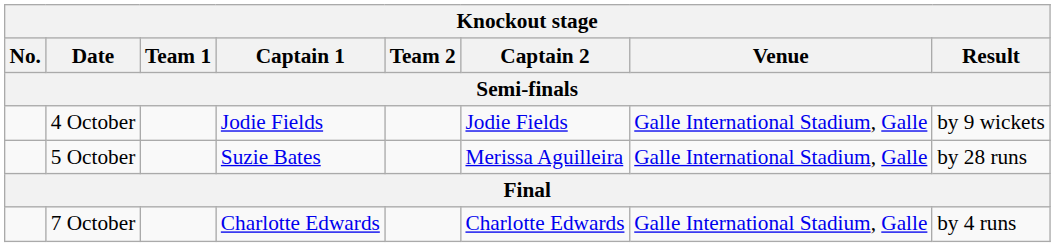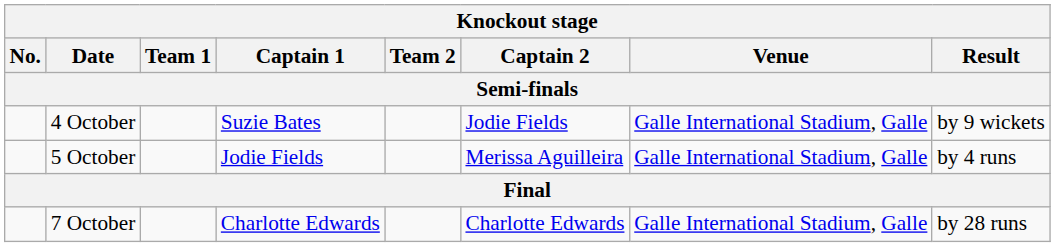 <table class="wikitable">
 <tr>
 <th colspan="8">Knockout stage</th>
 </tr>
 <tr>
 <th>No.</th>
 <th>Date</th>
 <th>Team 1</th>
 <th>Captain 1</th>
 <th>Team 2</th>
 <th>Captain 2</th>
 <th>Venue</th>
 <th>Result</th>
 </tr>
 <tr>
 <th colspan="8">Semi-finals</th>
 </tr>
 <tr>
 <td></td>
 <td>4 October</td>
 <td></td>
-<td><a href='#'>Jodie Fields</a></td>
+<td><a href='#'>Suzie Bates</a></td>
 <td></td>
 <td><a href='#'>Jodie Fields</a></td>
 <td><a href='#'>Galle International Stadium</a>, <a href='#'>Galle</a></td>
 <td> by 9 wickets</td>
 </tr>
 <tr>
 <td></td>
 <td>5 October</td>
 <td></td>
-<td><a href='#'>Suzie Bates</a></td>
+<td><a href='#'>Jodie Fields</a></td>
 <td></td>
 <td><a href='#'>Merissa Aguilleira</a></td>
 <td><a href='#'>Galle International Stadium</a>, <a href='#'>Galle</a></td>
-<td> by 28 runs</td>
+<td> by 4 runs</td>
 </tr>
 <tr>
 <th colspan="8">Final</th>
 </tr>
 <tr>
 <td></td>
 <td>7 October</td>
 <td></td>
 <td><a href='#'>Charlotte Edwards</a></td>
 <td></td>
 <td><a href='#'>Charlotte Edwards</a></td>
 <td><a href='#'>Galle International Stadium</a>, <a href='#'>Galle</a></td>
-<td> by 4 runs</td>
+<td> by 28 runs</td>
 </tr>
 </table>
